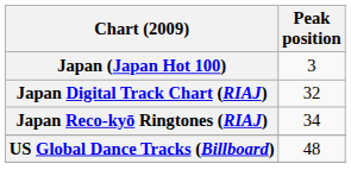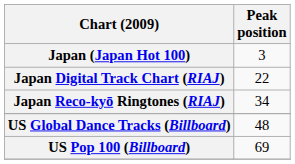 <table class="wikitable sortable plainrowheaders" style="text-align:center">
 <tr>
 <th scope="col">Chart (2009)</th>
 <th scope="col">Peak<br>position</th>
 </tr>
 <tr>
 <th scope="row">Japan (<a href='#'>Japan Hot 100</a>)</th>
 <td>3</td>
 </tr>
 <tr>
 <th scope="row">Japan <a href='#'>Digital Track Chart</a> (<em><a href='#'>RIAJ</a></em>)</th>
-<td>32</td>
+<td>22</td>
 </tr>
 <tr>
 <th scope="row">Japan <a href='#'>Reco-kyō</a> Ringtones (<em><a href='#'>RIAJ</a></em>)</th>
 <td>34</td>
 </tr>
 <tr>
 </tr>
 <tr>
 </tr>
 <tr>
 <th scope="row">US <a href='#'>Global Dance Tracks</a> (<em><a href='#'>Billboard</a></em>)</th>
 <td>48</td>
 </tr>
 <tr>
+<th scope="row">US <a href='#'>Pop 100</a> (<em><a href='#'>Billboard</a></em>)</th>
+<td>69</td>
+</tr>
+<tr>
 </tr>
 </table>
